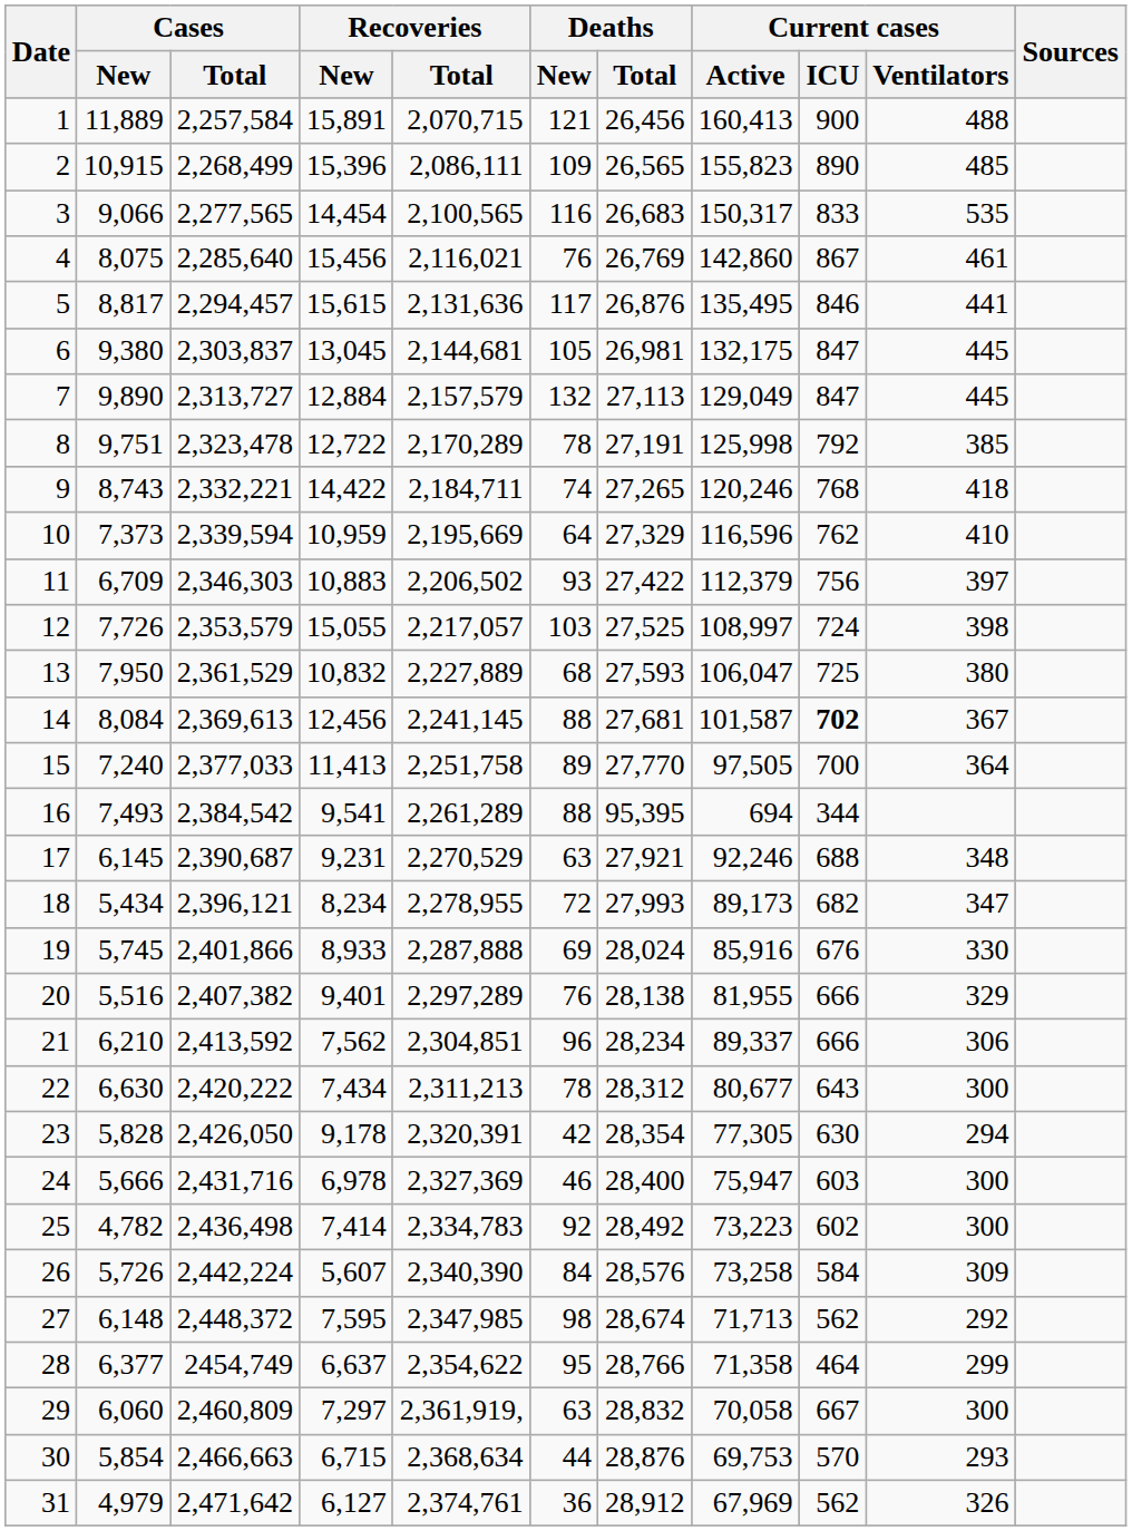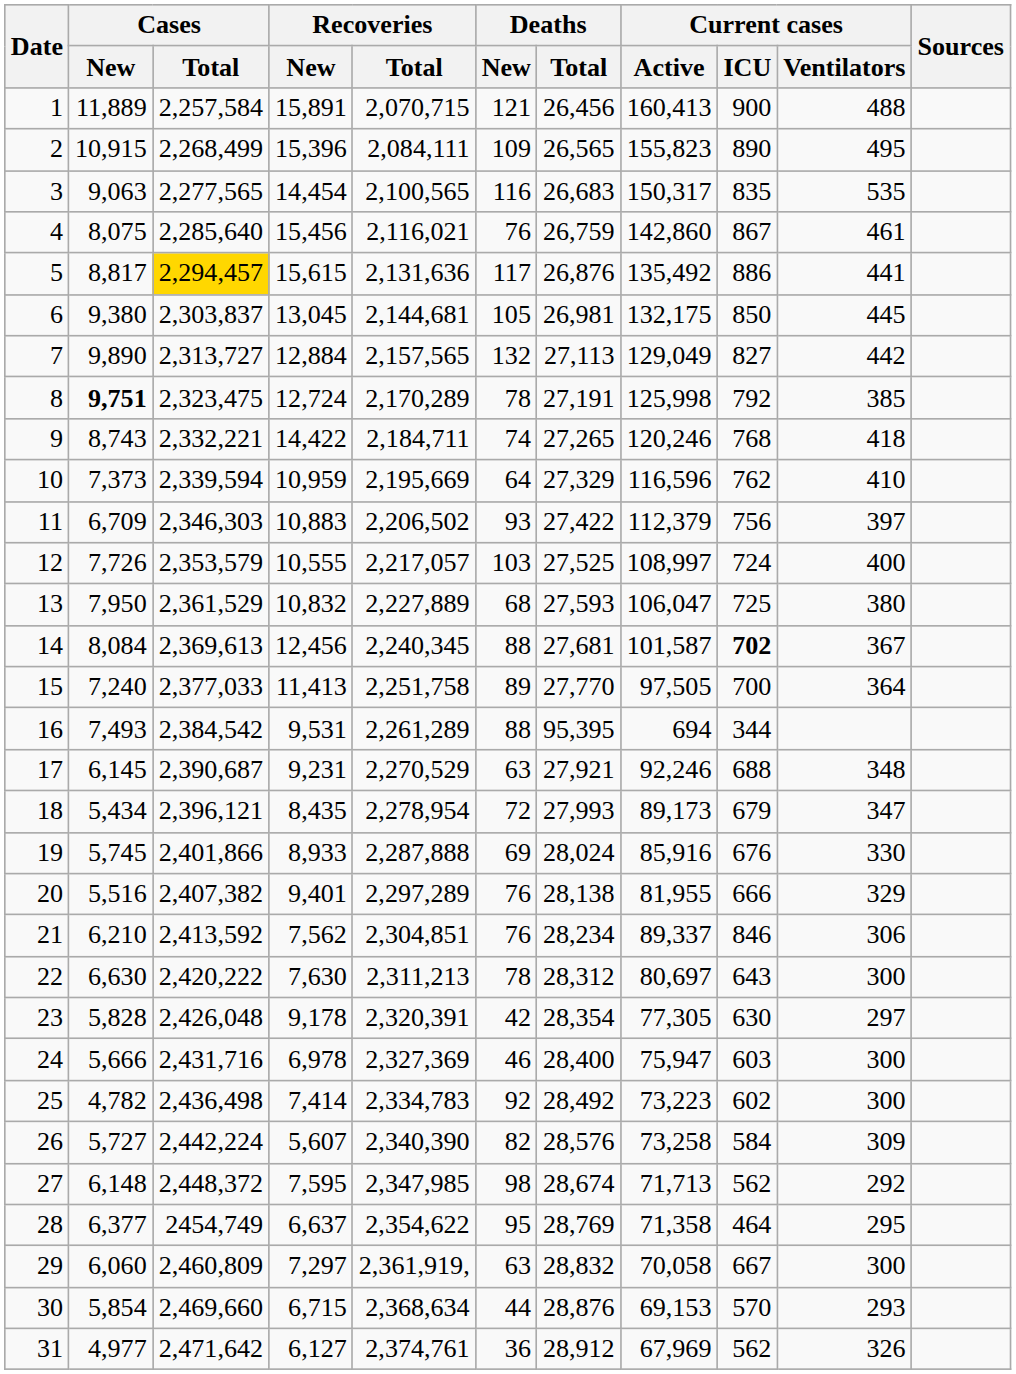 <table class="wikitable sortable mw-collapsible mw-collapsed sticky-header-multi sort-under" style="text-align:right;">
 <tr>
 <th rowspan=2>Date</th>
 <th colspan=2>Cases</th>
 <th colspan=2>Recoveries</th>
 <th colspan=2>Deaths</th>
 <th colspan=3>Current cases</th>
 <th rowspan=2 class="unsortable">Sources</th>
 </tr>
 <tr>
 <th>New</th>
 <th>Total</th>
 <th>New</th>
 <th>Total</th>
 <th>New</th>
 <th>Total</th>
 <th>Active</th>
 <th>ICU</th>
 <th>Ventilators</th>
 </tr>
 <tr>
 <td>1</td>
 <td>11,889</td>
 <td>2,257,584</td>
 <td>15,891</td>
 <td>2,070,715</td>
 <td>121</td>
 <td>26,456</td>
 <td>160,413</td>
 <td>900</td>
 <td>488</td>
 <td></td>
 </tr>
 <tr>
 <td>2</td>
 <td>10,915</td>
 <td>2,268,499</td>
 <td>15,396</td>
-<td>2,086,111</td>
+<td>2,084,111</td>
 <td>109</td>
 <td>26,565</td>
 <td>155,823</td>
 <td>890</td>
-<td>485</td>
+<td>495</td>
 <td></td>
 </tr>
 <tr>
 <td>3</td>
-<td>9,066</td>
+<td>9,063</td>
 <td>2,277,565</td>
 <td>14,454</td>
 <td>2,100,565</td>
 <td>116</td>
 <td>26,683</td>
 <td>150,317</td>
-<td>833</td>
+<td>835</td>
 <td>535</td>
 <td></td>
 </tr>
 <tr>
 <td>4</td>
 <td>8,075</td>
 <td>2,285,640</td>
 <td>15,456</td>
 <td>2,116,021</td>
 <td>76</td>
-<td>26,769</td>
+<td>26,759</td>
 <td>142,860</td>
 <td>867</td>
 <td>461</td>
 <td></td>
 </tr>
 <tr>
 <td>5</td>
 <td>8,817</td>
-<td>2,294,457</td>
+<td style="background: gold;">2,294,457</td>
 <td>15,615</td>
 <td>2,131,636</td>
 <td>117</td>
 <td>26,876</td>
-<td>135,495</td>
-<td>846</td>
+<td>135,492</td>
+<td>886</td>
 <td>441</td>
 <td></td>
 </tr>
 <tr>
 <td>6</td>
 <td>9,380</td>
 <td>2,303,837</td>
 <td>13,045</td>
 <td>2,144,681</td>
 <td>105</td>
 <td>26,981</td>
 <td>132,175</td>
-<td>847</td>
+<td>850</td>
 <td>445</td>
 <td></td>
 </tr>
 <tr>
 <td>7</td>
 <td>9,890</td>
 <td>2,313,727</td>
 <td>12,884</td>
-<td>2,157,579</td>
+<td>2,157,565</td>
 <td>132</td>
 <td>27,113</td>
 <td>129,049</td>
-<td>847</td>
-<td>445</td>
+<td>827</td>
+<td>442</td>
 <td></td>
 </tr>
 <tr>
 <td>8</td>
-<td>9,751</td>
-<td>2,323,478</td>
-<td>12,722</td>
+<td><strong>9,751</strong></td>
+<td>2,323,475</td>
+<td>12,724</td>
 <td>2,170,289</td>
 <td>78</td>
 <td>27,191</td>
 <td>125,998</td>
 <td>792</td>
 <td>385</td>
 <td></td>
 </tr>
 <tr>
 <td>9</td>
 <td>8,743</td>
 <td>2,332,221</td>
 <td>14,422</td>
 <td>2,184,711</td>
 <td>74</td>
 <td>27,265</td>
 <td>120,246</td>
 <td>768</td>
 <td>418</td>
 <td></td>
 </tr>
 <tr>
 <td>10</td>
 <td>7,373</td>
 <td>2,339,594</td>
 <td>10,959</td>
 <td>2,195,669</td>
 <td>64</td>
 <td>27,329</td>
 <td>116,596</td>
 <td>762</td>
 <td>410</td>
 <td></td>
 </tr>
 <tr>
 <td>11</td>
 <td>6,709</td>
 <td>2,346,303</td>
 <td>10,883</td>
 <td>2,206,502</td>
 <td>93</td>
 <td>27,422</td>
 <td>112,379</td>
 <td>756</td>
 <td>397</td>
 <td></td>
 </tr>
 <tr>
 <td>12</td>
 <td>7,726</td>
 <td>2,353,579</td>
-<td>15,055</td>
+<td>10,555</td>
 <td>2,217,057</td>
 <td>103</td>
 <td>27,525</td>
 <td>108,997</td>
 <td>724</td>
-<td>398</td>
+<td>400</td>
 <td></td>
 </tr>
 <tr>
 <td>13</td>
 <td>7,950</td>
 <td>2,361,529</td>
 <td>10,832</td>
 <td>2,227,889</td>
 <td>68</td>
 <td>27,593</td>
 <td>106,047</td>
 <td>725</td>
 <td>380</td>
 <td></td>
 </tr>
 <tr>
 <td>14</td>
 <td>8,084</td>
 <td>2,369,613</td>
 <td>12,456</td>
-<td>2,241,145</td>
+<td>2,240,345</td>
 <td>88</td>
 <td>27,681</td>
 <td>101,587</td>
 <td><strong>702</strong></td>
 <td>367</td>
 <td></td>
 </tr>
 <tr>
 <td>15</td>
 <td>7,240</td>
 <td>2,377,033</td>
 <td>11,413</td>
 <td>2,251,758</td>
 <td>89</td>
 <td>27,770</td>
 <td>97,505</td>
 <td>700</td>
 <td>364</td>
 <td></td>
 </tr>
 <tr>
 <td>16</td>
 <td>7,493</td>
 <td>2,384,542</td>
-<td>9,541</td>
+<td>9,531</td>
 <td>2,261,289</td>
 <td>88</td>
 <td 27,858>95,395</td>
 <td>694</td>
 <td>344</td>
 <td></td>
 </tr>
 <tr>
 <td>17</td>
 <td>6,145</td>
 <td>2,390,687</td>
 <td>9,231</td>
 <td>2,270,529</td>
 <td>63</td>
 <td>27,921</td>
 <td>92,246</td>
 <td>688</td>
 <td>348</td>
 <td></td>
 </tr>
 <tr>
 <td>18</td>
 <td>5,434</td>
 <td>2,396,121</td>
-<td>8,234</td>
-<td>2,278,955</td>
+<td>8,435</td>
+<td>2,278,954</td>
 <td>72</td>
 <td>27,993</td>
 <td>89,173</td>
-<td>682</td>
+<td>679</td>
 <td>347</td>
 <td></td>
 </tr>
 <tr>
 <td>19</td>
 <td>5,745</td>
 <td>2,401,866</td>
 <td>8,933</td>
 <td>2,287,888</td>
 <td>69</td>
 <td>28,024</td>
 <td>85,916</td>
 <td>676</td>
 <td>330</td>
 <td></td>
 </tr>
 <tr>
 <td>20</td>
 <td>5,516</td>
 <td>2,407,382</td>
 <td>9,401</td>
 <td>2,297,289</td>
 <td>76</td>
 <td>28,138</td>
 <td>81,955</td>
 <td>666</td>
 <td>329</td>
 <td></td>
 </tr>
 <tr>
 <td>21</td>
 <td>6,210</td>
 <td>2,413,592</td>
 <td>7,562</td>
 <td>2,304,851</td>
-<td>96</td>
+<td>76</td>
 <td>28,234</td>
 <td>89,337</td>
-<td>666</td>
+<td>846</td>
 <td>306</td>
 <td></td>
 </tr>
 <tr>
 <td>22</td>
 <td>6,630</td>
 <td>2,420,222</td>
-<td>7,434</td>
+<td>7,630</td>
 <td>2,311,213</td>
 <td>78</td>
 <td>28,312</td>
-<td>80,677</td>
+<td>80,697</td>
 <td>643</td>
 <td>300</td>
 <td></td>
 </tr>
 <tr>
 <td>23</td>
 <td>5,828</td>
-<td>2,426,050</td>
+<td>2,426,048</td>
 <td>9,178</td>
 <td>2,320,391</td>
 <td>42</td>
 <td>28,354</td>
 <td>77,305</td>
 <td>630</td>
-<td>294</td>
+<td>297</td>
 <td></td>
 </tr>
 <tr>
 <td>24</td>
 <td>5,666</td>
 <td>2,431,716</td>
 <td>6,978</td>
 <td>2,327,369</td>
 <td>46</td>
 <td>28,400</td>
 <td>75,947</td>
 <td>603</td>
 <td>300</td>
 <td></td>
 </tr>
 <tr>
 <td>25</td>
 <td>4,782</td>
 <td>2,436,498</td>
 <td>7,414</td>
 <td>2,334,783</td>
 <td>92</td>
 <td>28,492</td>
 <td>73,223</td>
 <td>602</td>
 <td>300</td>
 <td></td>
 </tr>
 <tr>
 <td>26</td>
-<td>5,726</td>
+<td>5,727</td>
 <td>2,442,224</td>
 <td>5,607</td>
 <td>2,340,390</td>
-<td>84</td>
+<td>82</td>
 <td>28,576</td>
 <td>73,258</td>
 <td>584</td>
 <td>309</td>
 <td></td>
 </tr>
 <tr>
 <td>27</td>
 <td>6,148</td>
 <td>2,448,372</td>
 <td>7,595</td>
 <td>2,347,985</td>
 <td>98</td>
 <td>28,674</td>
 <td>71,713</td>
 <td>562</td>
 <td>292</td>
 <td></td>
 </tr>
 <tr>
 <td>28</td>
 <td>6,377</td>
 <td>2454,749</td>
 <td>6,637</td>
 <td>2,354,622</td>
 <td>95</td>
-<td>28,766</td>
+<td>28,769</td>
 <td>71,358</td>
 <td>464</td>
-<td>299</td>
+<td>295</td>
 <td></td>
 </tr>
 <tr>
 <td>29</td>
 <td>6,060</td>
 <td>2,460,809</td>
 <td>7,297</td>
 <td>2,361,919,</td>
 <td>63</td>
 <td>28,832</td>
 <td>70,058</td>
 <td>667</td>
 <td>300</td>
 <td></td>
 </tr>
 <tr>
 <td>30</td>
 <td>5,854</td>
-<td>2,466,663</td>
+<td>2,469,660</td>
 <td>6,715</td>
 <td>2,368,634</td>
 <td>44</td>
 <td>28,876</td>
-<td>69,753</td>
+<td>69,153</td>
 <td>570</td>
 <td>293</td>
 <td></td>
 </tr>
 <tr>
 <td>31</td>
-<td>4,979</td>
+<td>4,977</td>
 <td>2,471,642</td>
 <td>6,127</td>
 <td>2,374,761</td>
 <td>36</td>
 <td>28,912</td>
 <td>67,969</td>
 <td>562</td>
 <td>326</td>
 <td></td>
 </tr>
 </table>
